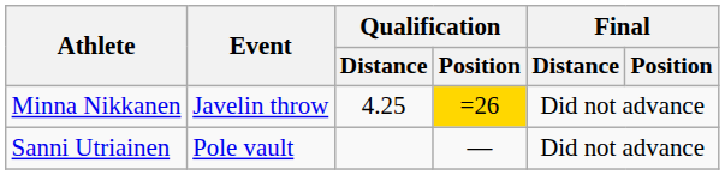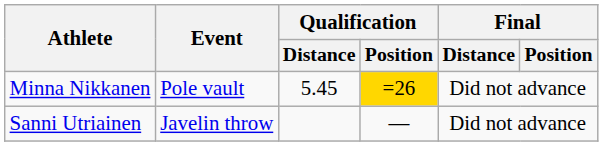 <table class=wikitable style="font-size:90%">
 <tr>
 <th rowspan="2">Athlete</th>
 <th rowspan="2">Event</th>
 <th colspan="2">Qualification</th>
 <th colspan="2">Final</th>
 </tr>
 <tr style="font-size:95%">
 <th>Distance</th>
 <th>Position</th>
 <th>Distance</th>
 <th>Position</th>
 </tr>
 <tr align=center>
 <td align=left><a href='#'>Minna Nikkanen</a></td>
-<td align=left><a href='#'>Javelin throw</a></td>
-<td>4.25</td>
+<td align=left><a href='#'>Pole vault</a></td>
+<td>5.45</td>
 <td style="background: gold;">=26</td>
 <td colspan=2>Did not advance</td>
 </tr>
 <tr align=center>
 <td align=left><a href='#'>Sanni Utriainen</a></td>
-<td align=left><a href='#'>Pole vault</a></td>
+<td align=left><a href='#'>Javelin throw</a></td>
 <td></td>
 <td>—</td>
 <td colspan=2>Did not advance</td>
 </tr>
 </table>
